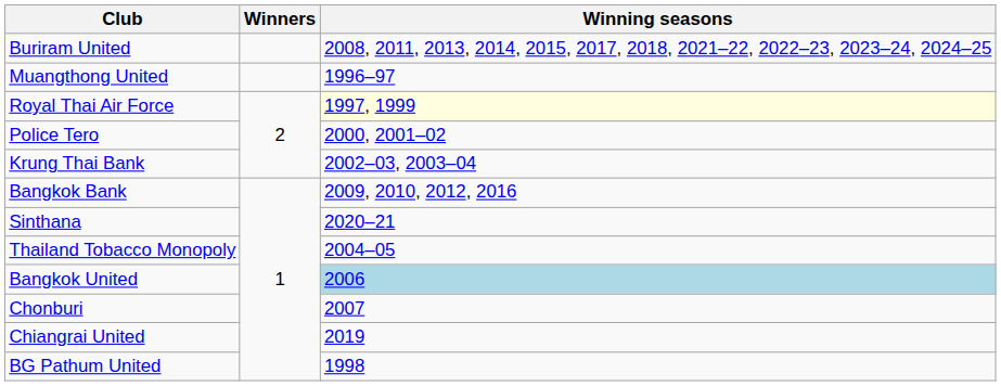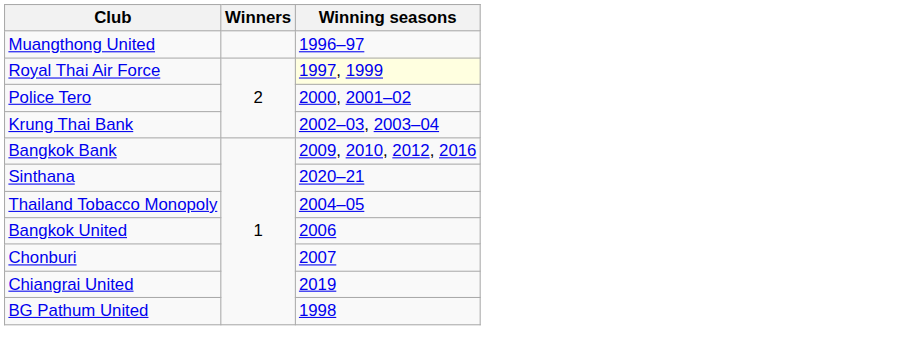 <table class="wikitable">
 <tr>
 <th>Club</th>
 <th>Winners</th>
 <th>Winning seasons</th>
-</tr>
-<tr>
-<td><a href='#'>Buriram United</a> </td>
-<td></td>
-<td><a href='#'>2008</a>, <a href='#'>2011</a>, <a href='#'>2013</a>, <a href='#'>2014</a>, <a href='#'>2015</a>, <a href='#'>2017</a>, <a href='#'>2018</a>, <a href='#'>2021–22</a>, <a href='#'>2022–23</a>, <a href='#'>2023–24</a>, <a href='#'>2024–25</a></td>
 </tr>
 <tr>
 <td><a href='#'>Muangthong United</a></td>
 <td></td>
 <td><a href='#'>1996–97</a></td>
 </tr>
 <tr>
 <td><a href='#'>Royal Thai Air Force</a></td>
 <td rowspan=3 style="text-align:center;">2</td>
 <td style="background: lightyellow;"><a href='#'>1997</a>, <a href='#'>1999</a></td>
 </tr>
 <tr>
 <td><a href='#'>Police Tero</a></td>
 <td><a href='#'>2000</a>, <a href='#'>2001–02</a></td>
 </tr>
 <tr>
 <td><a href='#'>Krung Thai Bank</a></td>
 <td><a href='#'>2002–03</a>, <a href='#'>2003–04</a></td>
 </tr>
 <tr>
 <td><a href='#'>Bangkok Bank</a></td>
 <td rowspan="7" style="text-align:center;">1</td>
 <td><a href='#'>2009</a>, <a href='#'>2010</a>, <a href='#'>2012</a>, <a href='#'>2016</a></td>
 </tr>
 <tr>
 <td><a href='#'>Sinthana</a></td>
 <td><a href='#'>2020–21</a></td>
 </tr>
 <tr>
 <td><a href='#'>Thailand Tobacco Monopoly</a></td>
 <td><a href='#'>2004–05</a></td>
 </tr>
 <tr>
 <td><a href='#'>Bangkok United</a></td>
-<td style="background: lightblue;"><a href='#'>2006</a></td>
+<td><a href='#'>2006</a></td>
 </tr>
 <tr>
 <td><a href='#'>Chonburi</a></td>
 <td><a href='#'>2007</a></td>
 </tr>
 <tr>
 <td><a href='#'>Chiangrai United</a></td>
 <td><a href='#'>2019</a></td>
 </tr>
 <tr>
 <td><a href='#'>BG Pathum United</a></td>
 <td><a href='#'>1998</a></td>
 </tr>
 </table>
